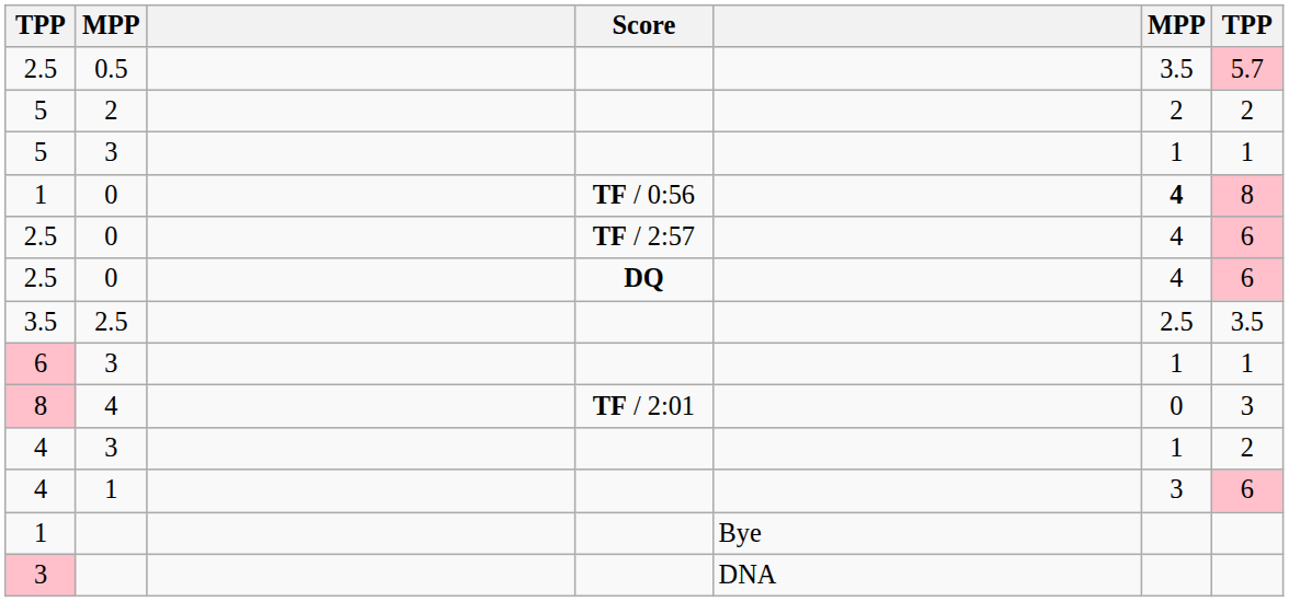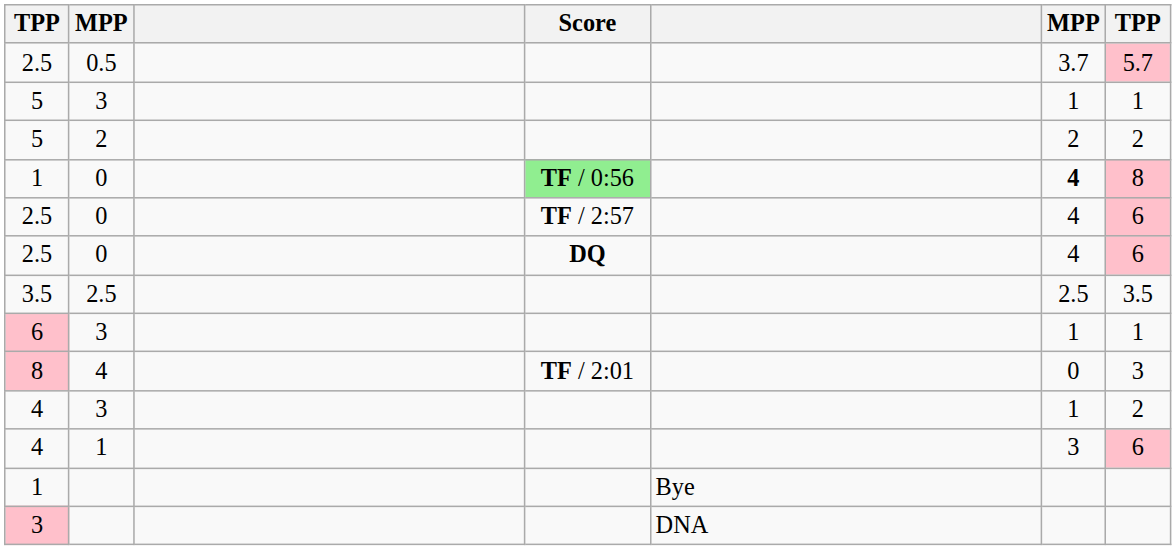 <table class="wikitable" style="text-align: center;" |>
 <tr>
 <th width="35">TPP</th>
 <th width="35">MPP</th>
 <th width="250"></th>
 <th width="75">Score</th>
 <th width="250"></th>
 <th width="35">MPP</th>
 <th width="35">TPP</th>
 </tr>
 <tr>
 <td>2.5</td>
 <td>0.5</td>
 <td style="text-align:left;"><strong></strong></td>
 <td></td>
 <td style="text-align:left;"></td>
-<td>3.5</td>
+<td>3.7</td>
 <td bgcolor=pink>5.7</td>
+</tr>
+<tr>
+<td>5</td>
+<td>3</td>
+<td style="text-align:left;"></td>
+<td></td>
+<td style="text-align:left;"><strong></strong></td>
+<td>1</td>
+<td>1</td>
 </tr>
 <tr>
 <td>5</td>
 <td>2</td>
 <td style="text-align:left;"></td>
 <td></td>
 <td style="text-align:left;"></td>
 <td>2</td>
 <td>2</td>
 </tr>
 <tr>
-<td>5</td>
-<td>3</td>
-<td style="text-align:left;"></td>
-<td></td>
-<td style="text-align:left;"><strong></strong></td>
-<td>1</td>
-<td>1</td>
-</tr>
-<tr>
 <td>1</td>
 <td>0</td>
 <td style="text-align:left;"><strong></strong></td>
-<td><strong>TF</strong> / 0:56</td>
+<td style="background: lightgreen;"><strong>TF</strong> / 0:56</td>
 <td style="text-align:left;"></td>
 <td><strong>4</strong></td>
 <td bgcolor=pink>8</td>
 </tr>
 <tr>
 <td>2.5</td>
 <td>0</td>
 <td style="text-align:left;"><strong></strong></td>
 <td><strong>TF</strong> / 2:57</td>
 <td style="text-align:left;"></td>
 <td>4</td>
 <td bgcolor=pink>6</td>
 </tr>
 <tr>
 <td>2.5</td>
 <td>0</td>
 <td style="text-align:left;"><strong></strong></td>
 <td><strong>DQ</strong></td>
 <td style="text-align:left;"></td>
 <td>4</td>
 <td bgcolor=pink>6</td>
 </tr>
 <tr>
 <td>3.5</td>
 <td>2.5</td>
 <td style="text-align:left;"></td>
 <td></td>
 <td style="text-align:left;"></td>
 <td>2.5</td>
 <td>3.5</td>
 </tr>
 <tr>
 <td bgcolor=pink>6</td>
 <td>3</td>
 <td style="text-align:left;"></td>
 <td></td>
 <td style="text-align:left;"><strong></strong></td>
 <td>1</td>
 <td>1</td>
 </tr>
 <tr>
 <td bgcolor=pink>8</td>
 <td>4</td>
 <td style="text-align:left;"></td>
 <td><strong>TF</strong> / 2:01</td>
 <td style="text-align:left;"><strong></strong></td>
 <td>0</td>
 <td>3</td>
 </tr>
 <tr>
 <td>4</td>
 <td>3</td>
 <td style="text-align:left;"></td>
 <td></td>
 <td style="text-align:left;"><strong></strong></td>
 <td>1</td>
 <td>2</td>
 </tr>
 <tr>
 <td>4</td>
 <td>1</td>
 <td style="text-align:left;"><strong></strong></td>
 <td></td>
 <td style="text-align:left;"></td>
 <td>3</td>
 <td bgcolor=pink>6</td>
 </tr>
 <tr>
 <td>1</td>
 <td></td>
 <td style="text-align:left;"><strong></strong></td>
 <td></td>
 <td style="text-align:left;">Bye</td>
 <td></td>
 <td></td>
 </tr>
 <tr>
 <td bgcolor=pink>3</td>
 <td></td>
 <td style="text-align:left;"></td>
 <td></td>
 <td style="text-align:left;">DNA</td>
 <td></td>
 <td></td>
 </tr>
 </table>
